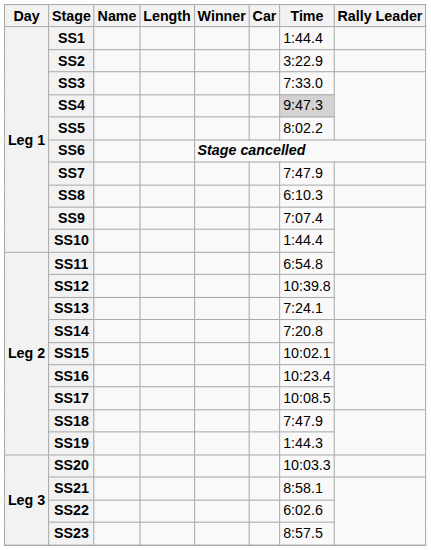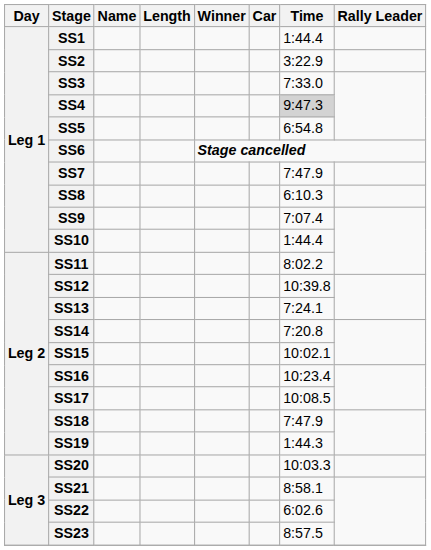 <table class="wikitable plainrowheaders sortable" style="font-size: 85%">
 <tr>
 <th>Day</th>
 <th>Stage</th>
 <th>Name</th>
 <th>Length</th>
 <th>Winner</th>
 <th>Car</th>
 <th>Time</th>
 <th>Rally Leader</th>
 </tr>
 <tr>
 <th rowspan="10">Leg 1</th>
 <th>SS1</th>
 <td></td>
 <td></td>
 <td></td>
 <td></td>
 <td>1:44.4</td>
 <td rowspan="1"></td>
 </tr>
 <tr>
 <th>SS2</th>
 <td></td>
 <td></td>
 <td></td>
 <td></td>
 <td>3:22.9</td>
 <td></td>
 </tr>
 <tr>
 <th>SS3</th>
 <td></td>
 <td></td>
 <td></td>
 <td></td>
 <td>7:33.0</td>
 <td rowspan="3"></td>
 </tr>
 <tr>
 <th>SS4</th>
 <td></td>
 <td></td>
 <td></td>
 <td></td>
 <td style="background: lightgrey;">9:47.3</td>
 </tr>
 <tr>
 <th>SS5</th>
 <td></td>
 <td></td>
 <td></td>
 <td></td>
-<td>8:02.2</td>
+<td>6:54.8</td>
 </tr>
 <tr>
 <th>SS6</th>
 <td></td>
 <td></td>
 <td colspan="4"><div><strong><em>Stage cancelled</em></strong></div></td>
 </tr>
 <tr>
 <th>SS7</th>
 <td></td>
 <td></td>
 <td></td>
 <td></td>
 <td>7:47.9</td>
 <td></td>
 </tr>
 <tr>
 <th>SS8</th>
 <td></td>
 <td></td>
 <td></td>
 <td></td>
 <td>6:10.3</td>
 <td></td>
 </tr>
 <tr>
 <th>SS9</th>
 <td></td>
 <td></td>
 <td></td>
 <td></td>
 <td>7:07.4</td>
 <td rowspan="3"></td>
 </tr>
 <tr>
 <th>SS10</th>
 <td></td>
 <td></td>
 <td></td>
 <td></td>
 <td>1:44.4</td>
 </tr>
 <tr>
 <th rowspan="9">Leg 2</th>
 <th>SS11</th>
 <td></td>
 <td></td>
 <td></td>
 <td></td>
-<td>6:54.8</td>
+<td>8:02.2</td>
 </tr>
 <tr>
 <th>SS12</th>
 <td></td>
 <td></td>
 <td></td>
 <td></td>
 <td>10:39.8</td>
 <td rowspan="2"></td>
 </tr>
 <tr>
 <th>SS13</th>
 <td></td>
 <td></td>
 <td></td>
 <td></td>
 <td>7:24.1</td>
 </tr>
 <tr>
 <th>SS14</th>
 <td></td>
 <td></td>
 <td></td>
 <td></td>
 <td>7:20.8</td>
 <td rowspan="2"></td>
 </tr>
 <tr>
 <th>SS15</th>
 <td></td>
 <td></td>
 <td></td>
 <td></td>
 <td>10:02.1</td>
 </tr>
 <tr>
 <th>SS16</th>
 <td></td>
 <td></td>
 <td></td>
 <td></td>
 <td>10:23.4</td>
 <td rowspan="2"></td>
 </tr>
 <tr>
 <th>SS17</th>
 <td></td>
 <td></td>
 <td></td>
 <td></td>
 <td>10:08.5</td>
 </tr>
 <tr>
 <th>SS18</th>
 <td></td>
 <td></td>
 <td></td>
 <td></td>
 <td>7:47.9</td>
 <td rowspan="2"></td>
 </tr>
 <tr>
 <th>SS19</th>
 <td></td>
 <td></td>
 <td></td>
 <td></td>
 <td>1:44.3</td>
 </tr>
 <tr>
 <th rowspan="4">Leg 3</th>
 <th>SS20</th>
 <td></td>
 <td></td>
 <td></td>
 <td></td>
 <td>10:03.3</td>
 <td></td>
 </tr>
 <tr>
 <th>SS21</th>
 <td></td>
 <td></td>
 <td></td>
 <td></td>
 <td>8:58.1</td>
 <td rowspan="3"></td>
 </tr>
 <tr>
 <th>SS22</th>
 <td></td>
 <td></td>
 <td></td>
 <td></td>
 <td>6:02.6</td>
 </tr>
 <tr>
 <th>SS23</th>
 <td></td>
 <td></td>
 <td></td>
 <td></td>
 <td>8:57.5</td>
 </tr>
 <tr>
 </tr>
 </table>
